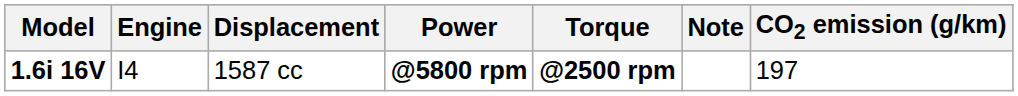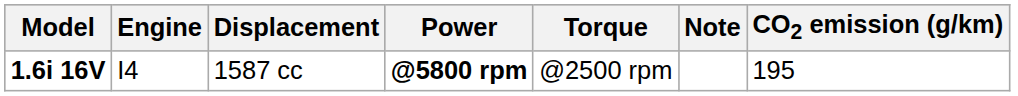 <table class="wikitable">
 <tr style="background:#dcdcdc; text-align:center; vertical-align:middle;">
 <th>Model</th>
 <th>Engine</th>
 <th>Displacement</th>
 <th>Power</th>
 <th>Torque</th>
 <th>Note</th>
 <th>CO<sub>2</sub> emission (g/km)</th>
 </tr>
 <tr style="background:#fff;">
 <td><strong>1.6i 16V</strong></td>
 <td>I4</td>
 <td>1587 cc</td>
 <td><strong> @5800 rpm</strong></td>
-<td><strong> @2500 rpm</strong></td>
+<td> @2500 rpm</td>
 <td></td>
-<td>197</td>
+<td>195</td>
 </tr>
 </table>
